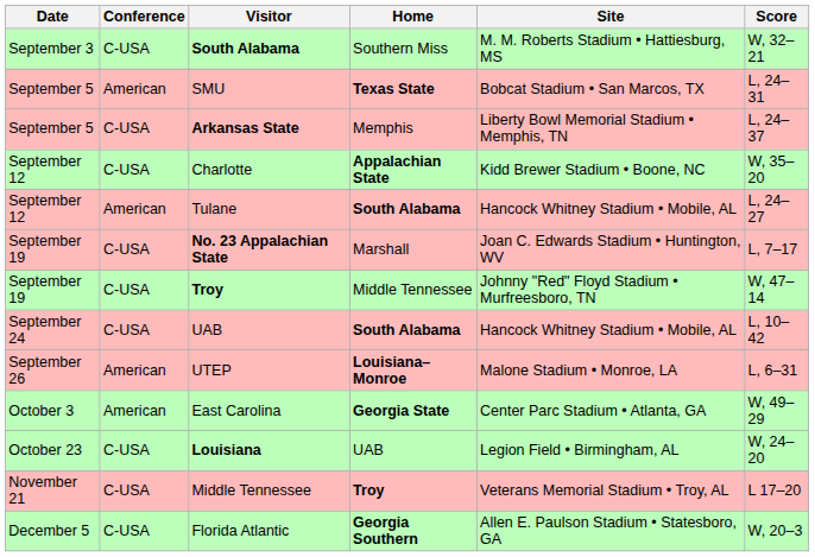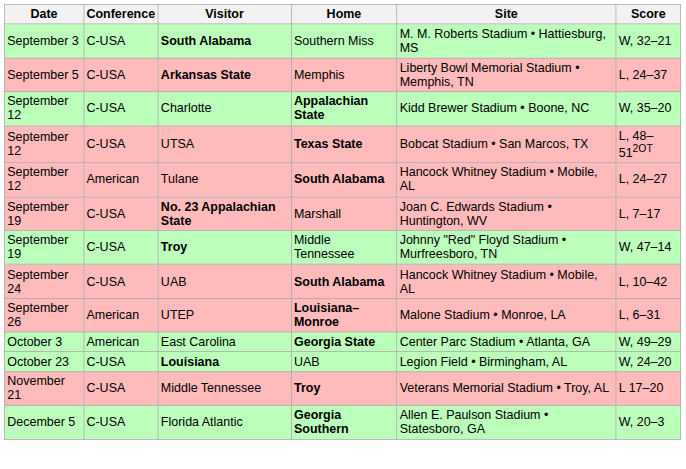 <table class="wikitable">
 <tr>
 <th>Date</th>
 <th>Conference</th>
 <th>Visitor</th>
 <th>Home</th>
 <th>Site</th>
 <th>Score</th>
 </tr>
 <tr style="background:#bfb;">
 <td>September 3</td>
 <td>C-USA</td>
 <td><strong>South Alabama</strong></td>
 <td>Southern Miss</td>
 <td>M. M. Roberts Stadium • Hattiesburg, MS</td>
 <td>W, 32–21</td>
 </tr>
 <tr style="background:#fbb;">
 <td>September 5</td>
-<td>American</td>
-<td>SMU</td>
-<td><strong>Texas State</strong></td>
-<td>Bobcat Stadium • San Marcos, TX</td>
-<td>L, 24–31</td>
-</tr>
-<tr style="background:#fbb;">
-<td>September 5</td>
 <td>C-USA</td>
 <td><strong>Arkansas State</strong></td>
 <td>Memphis</td>
 <td>Liberty Bowl Memorial Stadium • Memphis, TN</td>
 <td>L, 24–37</td>
 </tr>
 <tr style="background:#bfb;">
 <td>September 12</td>
 <td>C-USA</td>
 <td>Charlotte</td>
 <td><strong>Appalachian State</strong></td>
 <td>Kidd Brewer Stadium • Boone, NC</td>
 <td>W, 35–20</td>
+</tr>
+<tr style="background:#fbb;">
+<td>September 12</td>
+<td>C-USA</td>
+<td>UTSA</td>
+<td><strong>Texas State</strong></td>
+<td>Bobcat Stadium • San Marcos, TX</td>
+<td>L, 48–51<sup>2OT</sup></td>
 </tr>
 <tr style="background:#fbb;">
 <td>September 12</td>
 <td>American</td>
 <td>Tulane</td>
 <td><strong>South Alabama </strong></td>
 <td>Hancock Whitney Stadium • Mobile, AL</td>
 <td>L, 24–27</td>
 </tr>
 <tr style="background:#fbb;">
 <td>September 19</td>
 <td>C-USA</td>
 <td><strong>No. 23 Appalachian State</strong></td>
 <td>Marshall</td>
 <td>Joan C. Edwards Stadium • Huntington, WV</td>
 <td>L, 7–17</td>
 </tr>
 <tr style="background:#bfb;">
 <td>September 19</td>
 <td>C-USA</td>
 <td><strong>Troy</strong></td>
 <td>Middle Tennessee</td>
 <td>Johnny "Red" Floyd Stadium • Murfreesboro, TN</td>
 <td>W, 47–14</td>
 </tr>
 <tr style="background:#fbb;">
 <td>September 24</td>
 <td>C-USA</td>
 <td>UAB</td>
 <td><strong>South Alabama </strong></td>
 <td>Hancock Whitney Stadium • Mobile, AL</td>
 <td>L, 10–42</td>
 </tr>
 <tr style="background:#fbb;">
 <td>September 26</td>
 <td>American</td>
 <td>UTEP</td>
 <td><strong>Louisiana–Monroe </strong></td>
 <td>Malone Stadium • Monroe, LA</td>
 <td>L, 6–31</td>
 </tr>
 <tr style="background:#bfb;" '>
 <td>October 3</td>
 <td>American</td>
 <td>East Carolina</td>
 <td><strong>Georgia State</strong></td>
 <td>Center Parc Stadium • Atlanta, GA</td>
 <td>W, 49–29</td>
 </tr>
 <tr style="background:#bfb;">
 <td>October 23</td>
 <td>C-USA</td>
 <td><strong>Louisiana</strong></td>
 <td>UAB</td>
 <td>Legion Field • Birmingham, AL</td>
 <td>W, 24–20</td>
 </tr>
 <tr style="background:#fbb;">
 <td>November 21</td>
 <td>C-USA</td>
 <td>Middle Tennessee</td>
 <td><strong>Troy</strong></td>
 <td>Veterans Memorial Stadium • Troy, AL</td>
 <td>L 17–20</td>
 </tr>
 <tr style="background:#bfb;">
 <td>December 5</td>
 <td>C-USA</td>
 <td>Florida Atlantic</td>
 <td><strong>Georgia Southern</strong></td>
 <td>Allen E. Paulson Stadium • Statesboro, GA</td>
 <td>W, 20–3</td>
 </tr>
 </table>
